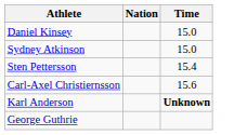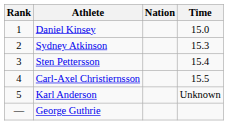 <table class="wikitable sortable" style="text-align:center">
 <tr>
+<th>Rank</th>
 <th>Athlete</th>
 <th>Nation</th>
 <th>Time</th>
 </tr>
 <tr>
+<td>1</td>
 <td align=left><a href='#'>Daniel Kinsey</a></td>
 <td align=left></td>
 <td>15.0</td>
 </tr>
 <tr>
+<td>2</td>
 <td align=left><a href='#'>Sydney Atkinson</a></td>
 <td align=left></td>
-<td>15.0</td>
+<td>15.3</td>
 </tr>
 <tr>
+<td>3</td>
 <td align=left><a href='#'>Sten Pettersson</a></td>
 <td align=left></td>
 <td>15.4</td>
 </tr>
 <tr>
+<td>4</td>
 <td align=left><a href='#'>Carl-Axel Christiernsson</a></td>
 <td align=left></td>
-<td>15.6</td>
+<td>15.5</td>
 </tr>
 <tr>
+<td>5</td>
 <td align=left><a href='#'>Karl Anderson</a></td>
 <td align=left></td>
-<td data-sort-value=16.0><strong>Unknown</strong></td>
+<td data-sort-value=16.0>Unknown</td>
 </tr>
 <tr>
+<td data-sort-value=6>—</td>
 <td align=left><a href='#'>George Guthrie</a></td>
 <td align=left></td>
 <td></td>
 </tr>
 </table>
